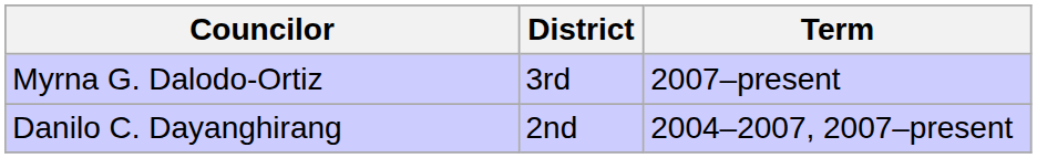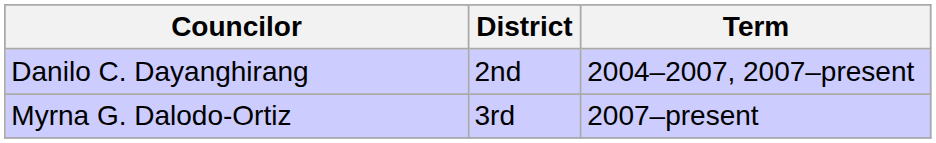 <table class="wikitable" width=60%>
 <tr bgcolor=#cccccc>
 <th width=50%>Councilor</th>
 <th>District</th>
 <th>Term</th>
 </tr>
 <tr style="background:#ccccff">
+<td>Danilo C. Dayanghirang</td>
+<td>2nd</td>
+<td>2004–2007, 2007–present</td>
+</tr>
+<tr style="background:#ccccff">
 <td>Myrna G. Dalodo-Ortiz</td>
 <td>3rd</td>
 <td>2007–present</td>
 </tr>
-<tr style="background:#ccccff">
-<td>Danilo C. Dayanghirang</td>
-<td>2nd</td>
-<td>2004–2007, 2007–present</td>
-</tr>
 </table>
